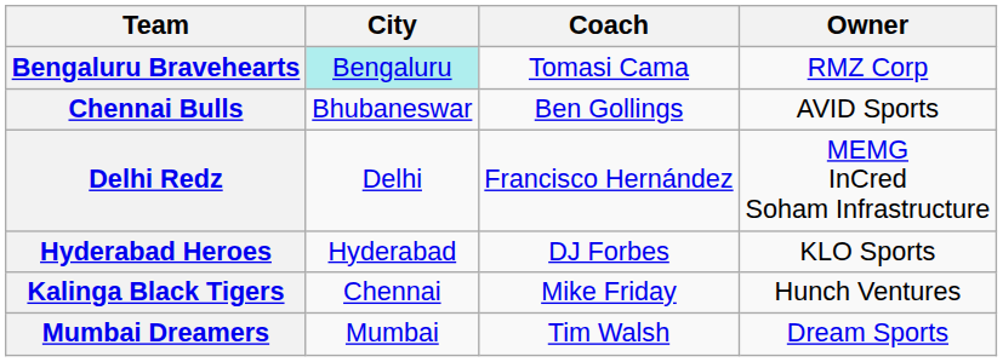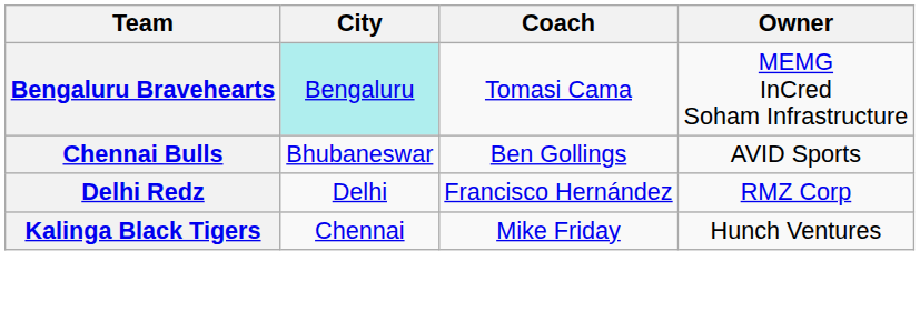 <table class="wikitable" style="text-align:center;">
 <tr>
 <th>Team</th>
 <th>City</th>
 <th>Coach</th>
 <th>Owner</th>
 </tr>
 <tr>
 <th><a href='#'>Bengaluru Bravehearts</a></th>
 <td style="background: paleturquoise;"><a href='#'>Bengaluru</a></td>
 <td> <a href='#'>Tomasi Cama</a></td>
-<td><a href='#'>RMZ Corp</a></td>
+<td><a href='#'>MEMG</a><br>InCred<br>Soham Infrastructure</td>
 </tr>
 <tr>
 <th><a href='#'>Chennai Bulls</a></th>
 <td><a href='#'>Bhubaneswar</a></td>
 <td> <a href='#'>Ben Gollings</a></td>
 <td>AVID Sports</td>
 </tr>
 <tr>
 <th><a href='#'>Delhi Redz</a></th>
 <td><a href='#'>Delhi</a></td>
 <td> <a href='#'>Francisco Hernández</a></td>
-<td><a href='#'>MEMG</a><br>InCred<br>Soham Infrastructure</td>
-</tr>
-<tr>
-<th><a href='#'>Hyderabad Heroes</a></th>
-<td><a href='#'>Hyderabad</a></td>
-<td> <a href='#'>DJ Forbes</a></td>
-<td>KLO Sports</td>
+<td><a href='#'>RMZ Corp</a></td>
 </tr>
 <tr>
 <th><a href='#'>Kalinga Black Tigers</a></th>
 <td><a href='#'>Chennai</a></td>
 <td> <a href='#'>Mike Friday</a></td>
 <td>Hunch Ventures</td>
 </tr>
-<tr>
-<th><a href='#'>Mumbai Dreamers</a></th>
-<td><a href='#'>Mumbai</a></td>
-<td> <a href='#'>Tim Walsh</a></td>
-<td><a href='#'>Dream Sports</a></td>
-</tr>
 </table>
